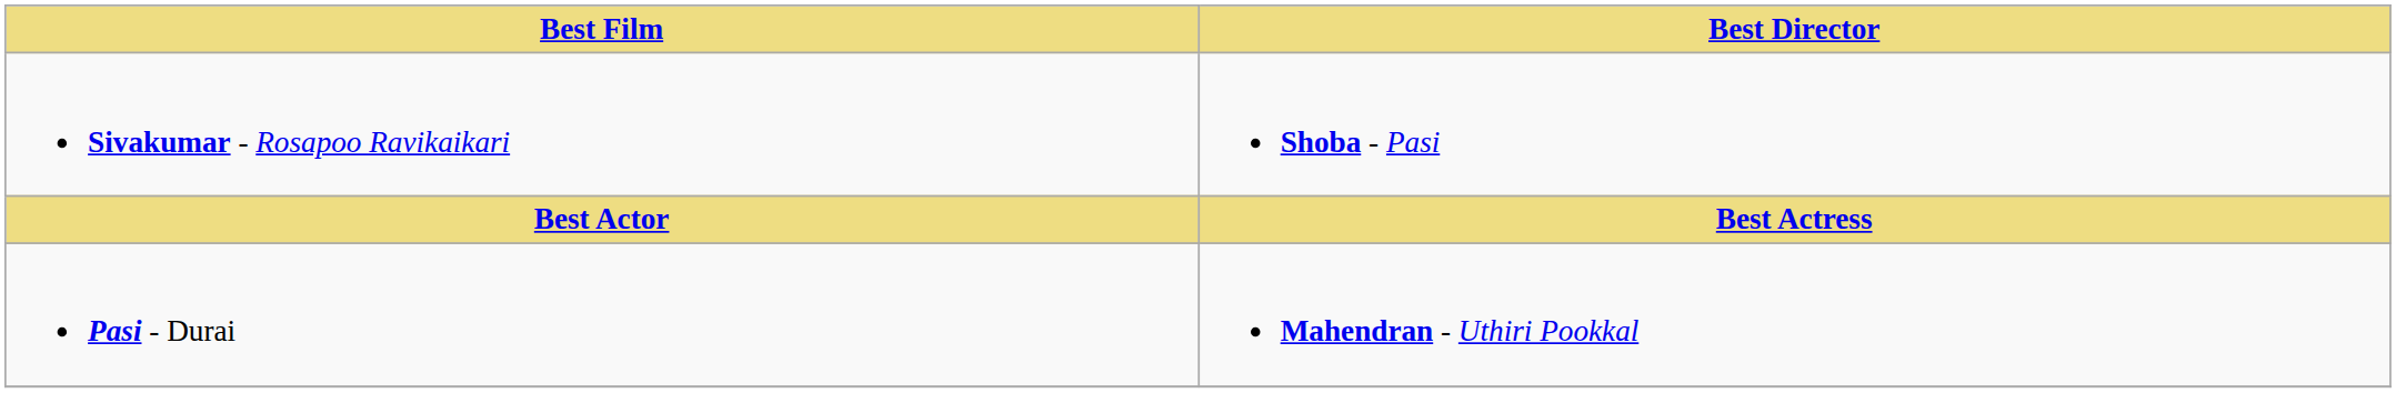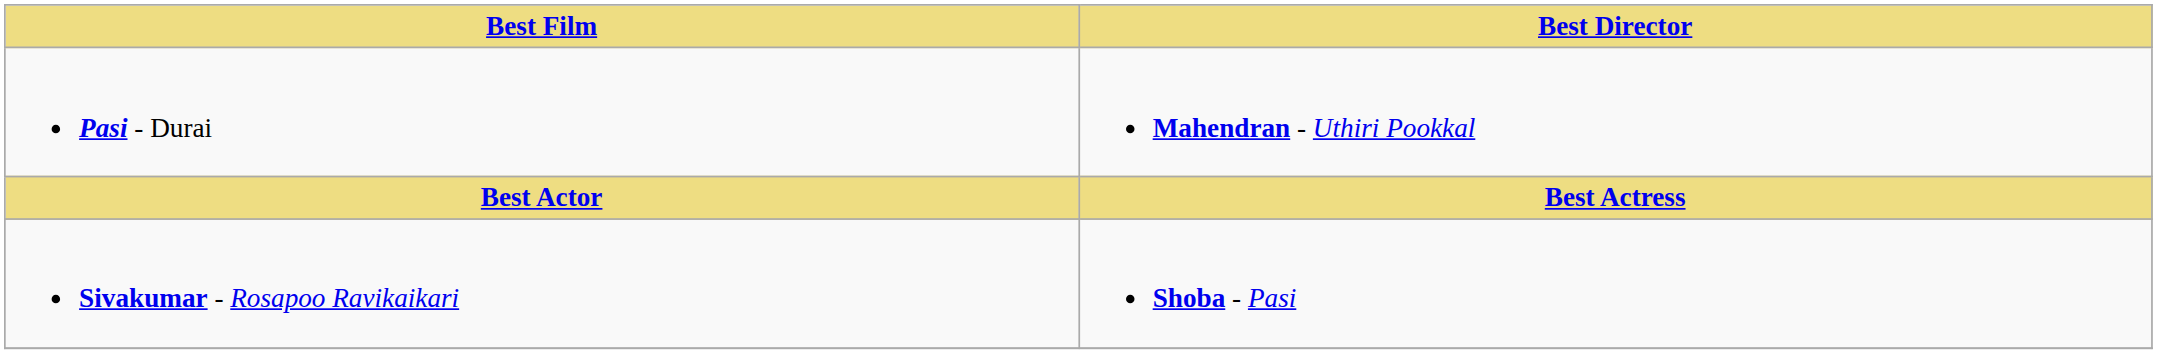 <table class="wikitable" width=100% |>
 <tr>
 <th !  style="background:#eedd82; text-align:center; width:50%;"><a href='#'>Best Film</a></th>
 <th !  style="background:#eedd82; text-align:center; width:50%;"><a href='#'>Best Director</a></th>
 </tr>
 <tr>
-<td valign="top"><br><ul><li><strong><a href='#'>Sivakumar</a></strong> - <em><a href='#'>Rosapoo Ravikaikari</a></em></li></ul></td>
-<td valign="top"><br><ul><li><strong><a href='#'>Shoba</a></strong> - <em><a href='#'>Pasi</a></em></li></ul></td>
+<td valign="top"><br><ul><li><strong><em><a href='#'>Pasi</a></em></strong> - Durai</li></ul></td>
+<td valign="top"><br><ul><li><strong><a href='#'>Mahendran</a></strong> - <em><a href='#'>Uthiri Pookkal</a></em></li></ul></td>
 </tr>
 <tr>
 <th !  style="background:#eedd82; text-align:center; width:50%;"><a href='#'>Best Actor</a></th>
 <th !  style="background:#eedd82; text-align:center; width:50%;"><a href='#'>Best Actress</a></th>
 </tr>
 <tr>
-<td valign="top"><br><ul><li><strong><em><a href='#'>Pasi</a></em></strong> - Durai</li></ul></td>
-<td valign="top"><br><ul><li><strong><a href='#'>Mahendran</a></strong> - <em><a href='#'>Uthiri Pookkal</a></em></li></ul></td>
+<td valign="top"><br><ul><li><strong><a href='#'>Sivakumar</a></strong> - <em><a href='#'>Rosapoo Ravikaikari</a></em></li></ul></td>
+<td valign="top"><br><ul><li><strong><a href='#'>Shoba</a></strong> - <em><a href='#'>Pasi</a></em></li></ul></td>
 </tr>
 <tr>
 </tr>
 </table>
